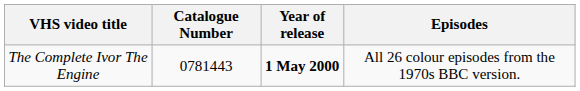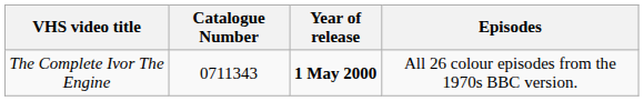 <table class="wikitable">
 <tr>
 <th>VHS video title</th>
 <th>Catalogue Number</th>
 <th>Year of release</th>
 <th>Episodes</th>
 </tr>
 <tr>
 <td align="center"><em>The Complete Ivor The Engine</em></td>
-<td align="center">0781443</td>
+<td align="center">0711343</td>
 <td align="center"><strong>1 May 2000</strong></td>
 <td align="center">All 26 colour episodes from the 1970s BBC version.</td>
 </tr>
 </table>
